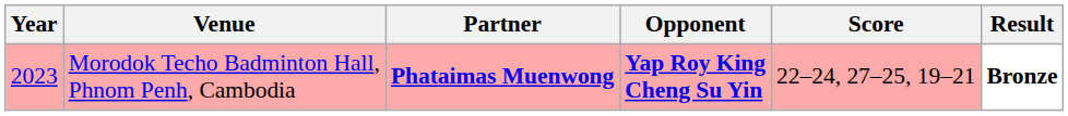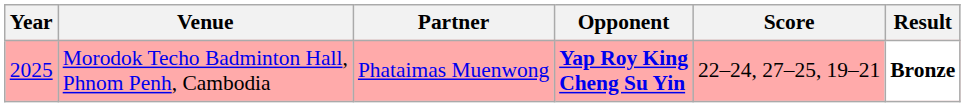 <table class="sortable wikitable" style="font-size: 90%">
 <tr>
 <th>Year</th>
 <th>Venue</th>
 <th>Partner</th>
 <th>Opponent</th>
 <th>Score</th>
 <th>Result</th>
 </tr>
 <tr style="background:#FFAAAA">
-<td align="center"><a href='#'>2023</a></td>
+<td align="center"><a href='#'>2025</a></td>
 <td align="left"><a href='#'>Morodok Techo Badminton Hall</a>,<br><a href='#'>Phnom Penh</a>, Cambodia</td>
-<td align="left"><strong> <a href='#'>Phataimas Muenwong</a></strong></td>
+<td align="left"> <a href='#'>Phataimas Muenwong</a></td>
 <td align="left"><strong> <a href='#'>Yap Roy King</a><br> <a href='#'>Cheng Su Yin</a></strong></td>
 <td align="left">22–24, 27–25, 19–21</td>
 <td style="text-align:left; background:white"> <strong>Bronze</strong></td>
 </tr>
 </table>
